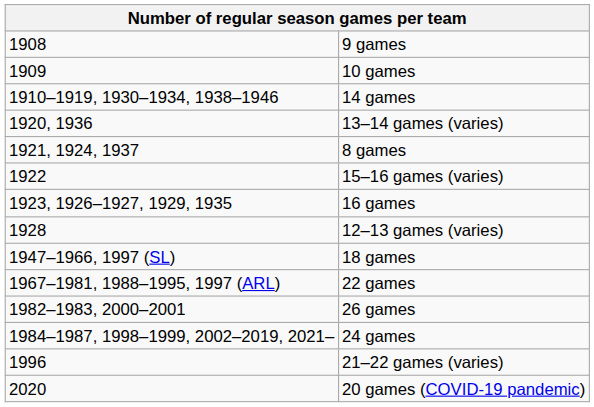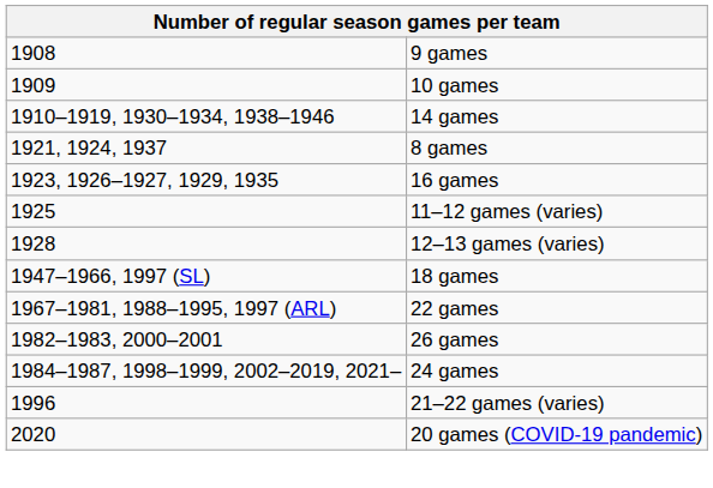 <table class="wikitable" align="right" style="margin: 0 1em 1em 1em; border: 1px #aaa solid; border-collapse: collapse; font-size: 95%;">
 <tr>
 <th colspan="2">Number of regular season games per team</th>
 </tr>
 <tr>
 <td>1908</td>
 <td>9 games</td>
 </tr>
 <tr>
 <td>1909</td>
 <td>10 games</td>
 </tr>
 <tr>
 <td>1910–1919, 1930–1934, 1938–1946</td>
 <td>14 games</td>
 </tr>
 <tr>
-<td>1920, 1936</td>
-<td>13–14 games (varies)</td>
-</tr>
-<tr>
 <td>1921, 1924, 1937</td>
 <td>8 games</td>
 </tr>
 <tr>
-<td>1922</td>
-<td>15–16 games (varies)</td>
+<td>1923, 1926–1927, 1929, 1935</td>
+<td>16 games</td>
 </tr>
 <tr>
-<td>1923, 1926–1927, 1929, 1935</td>
-<td>16 games</td>
+<td>1925</td>
+<td>11–12 games (varies)</td>
 </tr>
 <tr>
 <td>1928</td>
 <td>12–13 games (varies)</td>
 </tr>
 <tr>
 <td>1947–1966, 1997 (<a href='#'>SL</a>)</td>
 <td>18 games</td>
 </tr>
 <tr>
 <td>1967–1981, 1988–1995, 1997 (<a href='#'>ARL</a>)</td>
 <td>22 games</td>
 </tr>
 <tr>
 <td>1982–1983, 2000–2001</td>
 <td>26 games</td>
 </tr>
 <tr>
 <td>1984–1987, 1998–1999, 2002–2019, 2021–</td>
 <td>24 games</td>
 </tr>
 <tr>
 <td>1996</td>
 <td>21–22 games (varies)</td>
 </tr>
 <tr>
 <td>2020</td>
 <td>20 games (<a href='#'>COVID-19 pandemic</a>)</td>
 </tr>
 </table>
